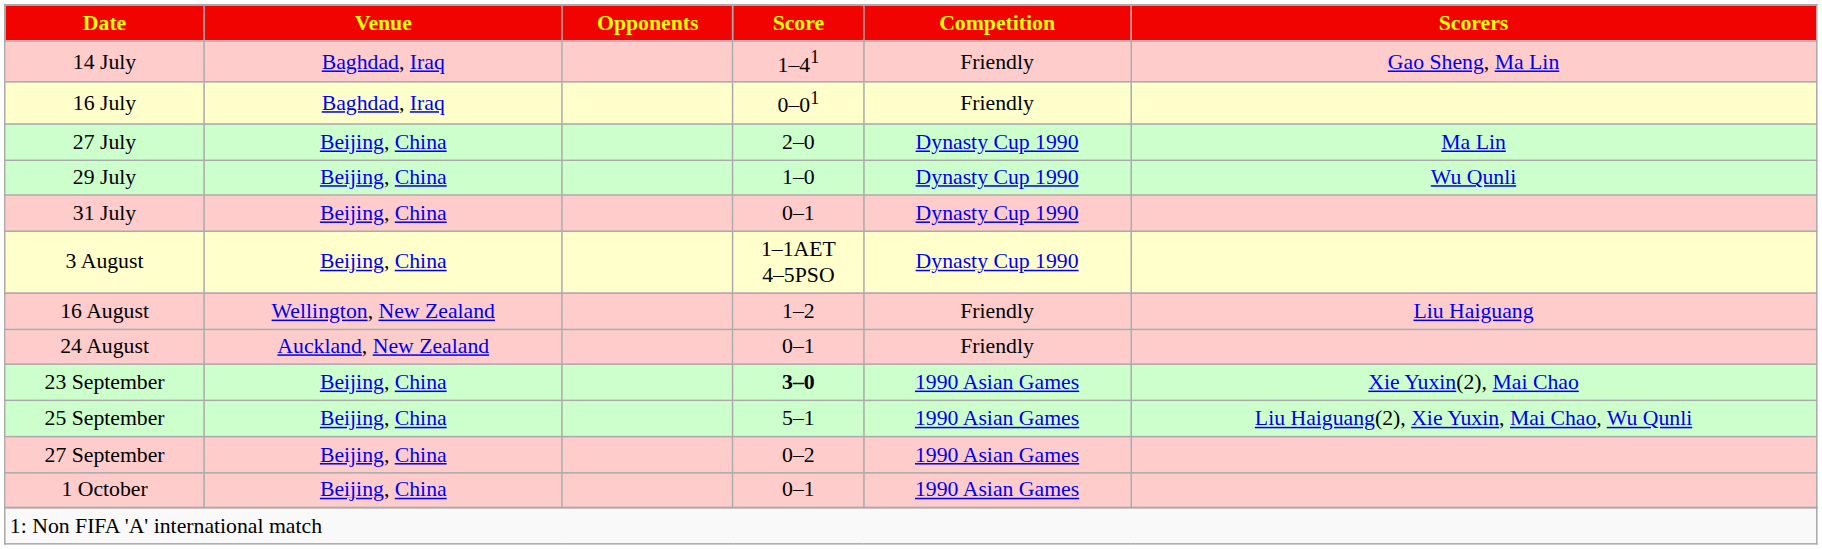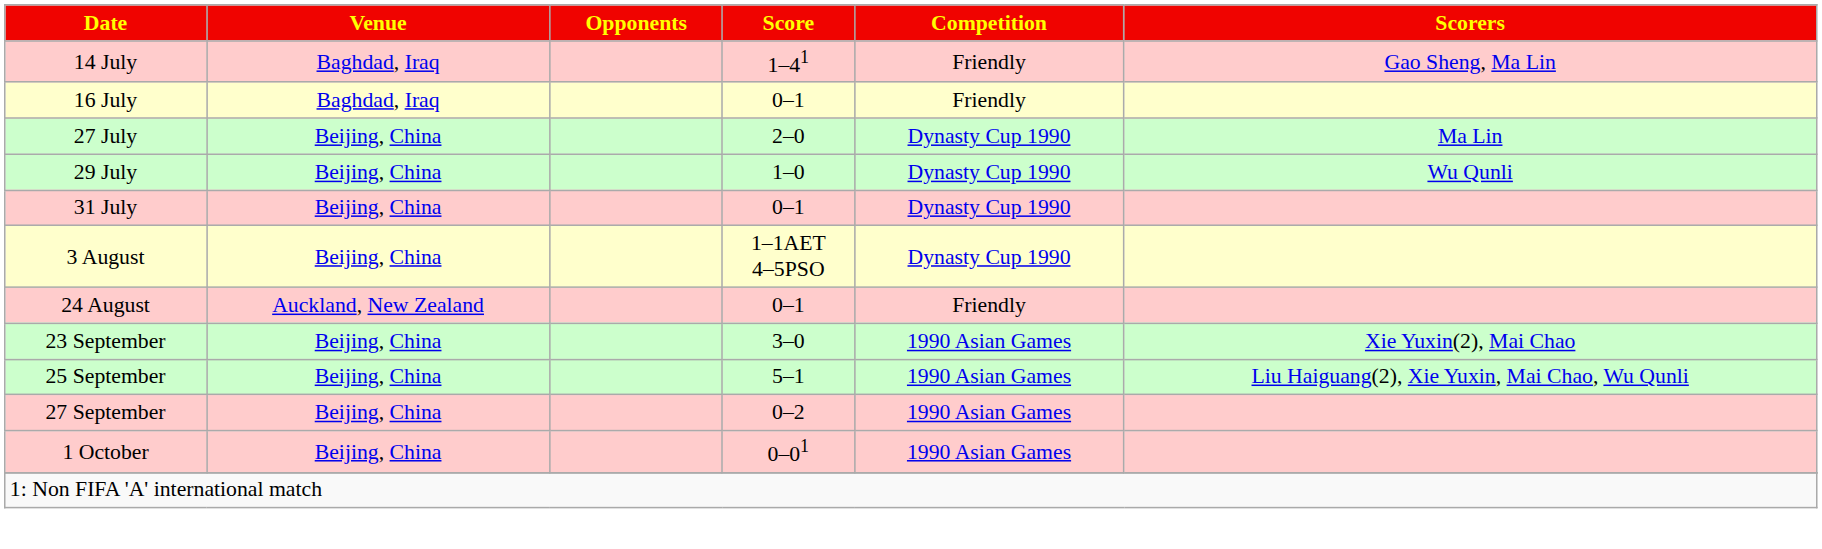 <table width=95% class="wikitable" style="text-align: center; font-size: 90%">
 <tr bgcolor=#F00300 style="color:yellow">
 <td><strong>Date</strong></td>
 <td><strong>Venue</strong></td>
 <td><strong>Opponents</strong></td>
 <td><strong>Score</strong></td>
 <td><strong>Competition</strong></td>
 <td><strong>Scorers</strong></td>
 </tr>
 <tr bgcolor=#FFCCCC>
 <td>14 July</td>
 <td><a href='#'>Baghdad</a>, <a href='#'>Iraq</a></td>
 <td></td>
 <td>1–4<sup>1</sup></td>
 <td>Friendly</td>
 <td><a href='#'>Gao Sheng</a>, <a href='#'>Ma Lin</a></td>
 </tr>
 <tr bgcolor=#FFFFCC>
 <td>16 July</td>
 <td><a href='#'>Baghdad</a>, <a href='#'>Iraq</a></td>
 <td></td>
-<td>0–0<sup>1</sup></td>
+<td>0–1</td>
 <td>Friendly</td>
 <td></td>
 </tr>
 <tr bgcolor=#CCFFCC>
 <td>27 July</td>
 <td><a href='#'>Beijing</a>, <a href='#'>China</a></td>
 <td></td>
 <td>2–0</td>
 <td><a href='#'>Dynasty Cup 1990</a></td>
 <td><a href='#'>Ma Lin</a></td>
 </tr>
 <tr bgcolor=#CCFFCC>
 <td>29 July</td>
 <td><a href='#'>Beijing</a>, <a href='#'>China</a></td>
 <td></td>
 <td>1–0</td>
 <td><a href='#'>Dynasty Cup 1990</a></td>
 <td><a href='#'>Wu Qunli</a></td>
 </tr>
 <tr bgcolor=#FFCCCC>
 <td>31 July</td>
 <td><a href='#'>Beijing</a>, <a href='#'>China</a></td>
 <td></td>
 <td>0–1</td>
 <td><a href='#'>Dynasty Cup 1990</a></td>
 <td></td>
 </tr>
 <tr bgcolor=#FFFFCC>
 <td>3 August</td>
 <td><a href='#'>Beijing</a>, <a href='#'>China</a></td>
 <td></td>
 <td>1–1AET<br>4–5PSO</td>
 <td><a href='#'>Dynasty Cup 1990</a></td>
 <td></td>
 </tr>
 <tr bgcolor=#FFCCCC>
-<td>16 August</td>
-<td><a href='#'>Wellington</a>, <a href='#'>New Zealand</a></td>
-<td></td>
-<td>1–2</td>
-<td>Friendly</td>
-<td><a href='#'>Liu Haiguang</a></td>
-</tr>
-<tr bgcolor=#FFCCCC>
 <td>24 August</td>
 <td><a href='#'>Auckland</a>, <a href='#'>New Zealand</a></td>
 <td></td>
 <td>0–1</td>
 <td>Friendly</td>
 <td></td>
 </tr>
 <tr bgcolor=#CCFFCC>
 <td>23 September</td>
 <td><a href='#'>Beijing</a>, <a href='#'>China</a></td>
 <td></td>
-<td><strong>3–0</strong></td>
+<td>3–0</td>
 <td><a href='#'>1990 Asian Games</a></td>
 <td><a href='#'>Xie Yuxin</a>(2), <a href='#'>Mai Chao</a></td>
 </tr>
 <tr bgcolor=#CCFFCC>
 <td>25 September</td>
 <td><a href='#'>Beijing</a>, <a href='#'>China</a></td>
 <td></td>
 <td>5–1</td>
 <td><a href='#'>1990 Asian Games</a></td>
 <td><a href='#'>Liu Haiguang</a>(2), <a href='#'>Xie Yuxin</a>, <a href='#'>Mai Chao</a>, <a href='#'>Wu Qunli</a></td>
 </tr>
 <tr bgcolor=#FFCCCC>
 <td>27 September</td>
 <td><a href='#'>Beijing</a>, <a href='#'>China</a></td>
 <td></td>
 <td>0–2</td>
 <td><a href='#'>1990 Asian Games</a></td>
 <td></td>
 </tr>
 <tr bgcolor=#FFCCCC>
 <td>1 October</td>
 <td><a href='#'>Beijing</a>, <a href='#'>China</a></td>
 <td></td>
-<td>0–1</td>
+<td>0–0<sup>1</sup></td>
 <td><a href='#'>1990 Asian Games</a></td>
 <td></td>
 </tr>
 <tr>
 </tr>
 <tr>
 <td colspan=6 align=left>1: Non FIFA 'A' international match</td>
 </tr>
 </table>
